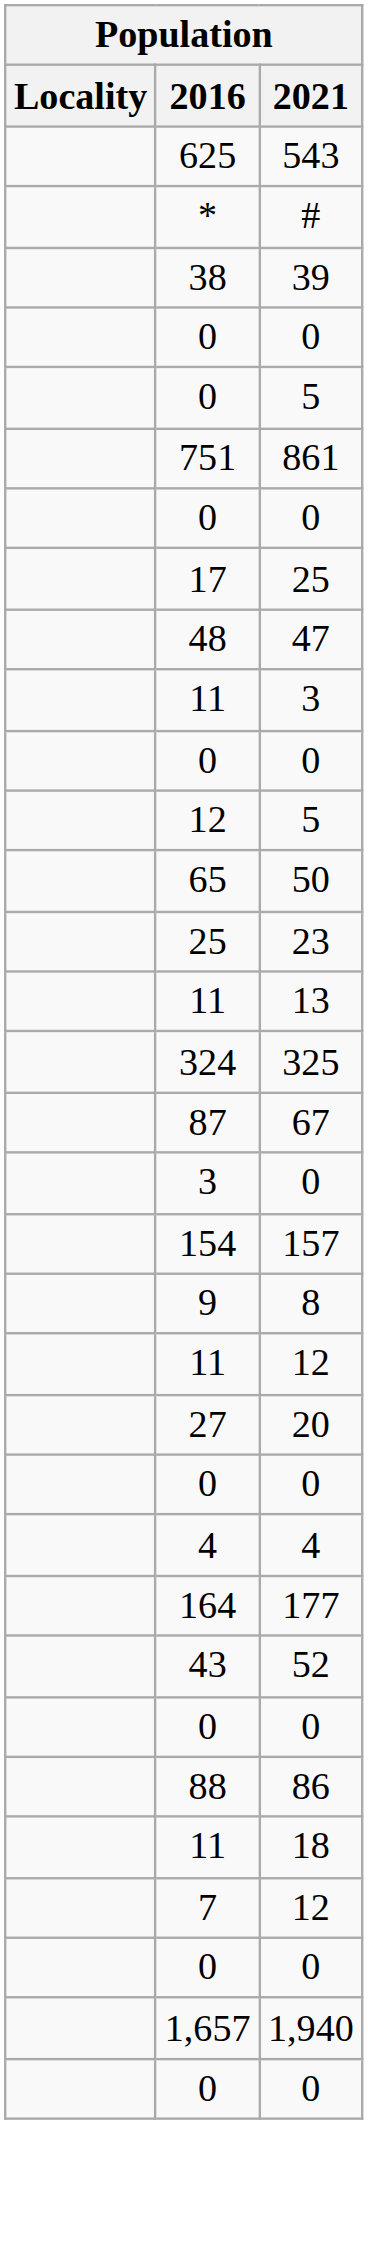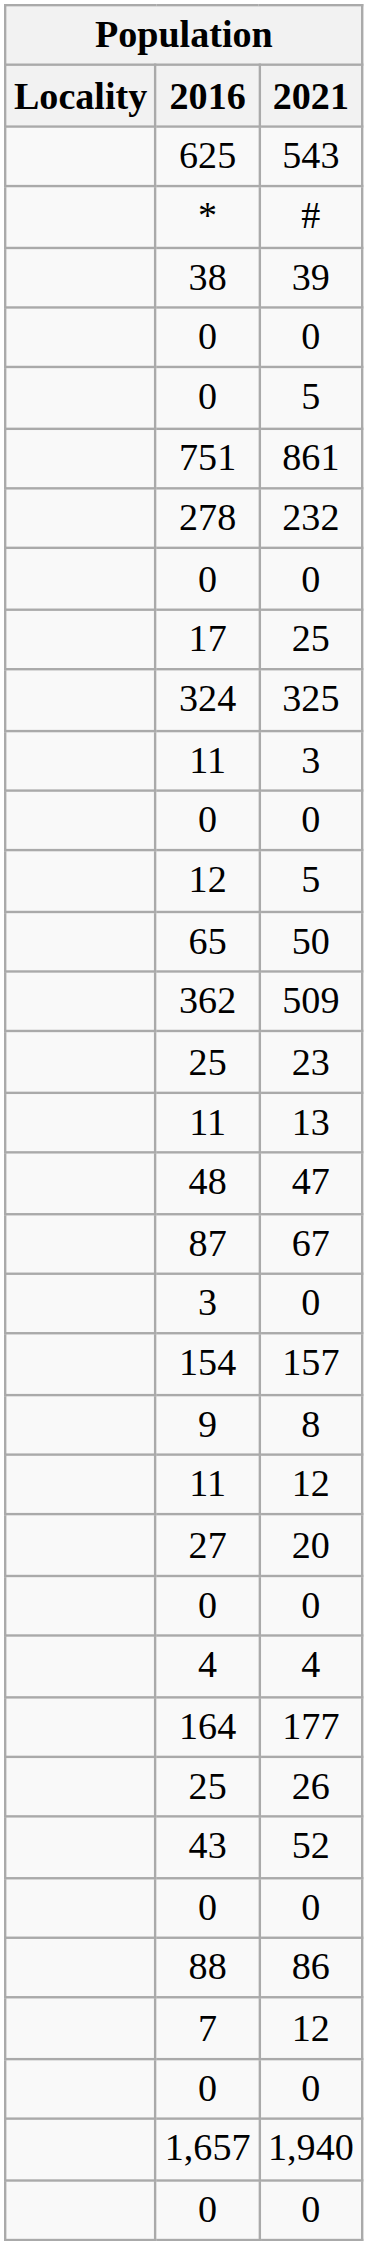 <table class="wikitable" style="text-align:center;">
 <tr>
 <th colspan="3" style="text-align:center;  font-weight:bold">Population</th>
 </tr>
 <tr>
 <th style="text-align:center; background:  font-weight:bold">Locality</th>
 <th style="text-align:center; background:  font-weight:bold"><strong>2016</strong></th>
 <th style="text-align:center; background:  font-weight:bold"><strong>2021</strong></th>
 </tr>
 <tr>
 <td></td>
 <td>625</td>
 <td>543</td>
 </tr>
 <tr>
 <td></td>
 <td>*</td>
 <td>#</td>
 </tr>
 <tr>
 <td></td>
 <td>38</td>
 <td>39</td>
 </tr>
 <tr>
 <td></td>
 <td>0</td>
 <td>0</td>
 </tr>
 <tr>
 <td></td>
 <td>0</td>
 <td>5</td>
 </tr>
 <tr>
 <td></td>
 <td>751</td>
 <td>861</td>
 </tr>
 <tr>
 <td></td>
+<td>278</td>
+<td>232</td>
+</tr>
+<tr>
+<td></td>
 <td>0</td>
 <td>0</td>
 </tr>
 <tr>
 <td></td>
 <td>17</td>
 <td>25</td>
 </tr>
 <tr>
 <td></td>
-<td>48</td>
-<td>47</td>
+<td>324</td>
+<td>325</td>
 </tr>
 <tr>
 <td></td>
 <td>11</td>
 <td>3</td>
 </tr>
 <tr>
 <td></td>
 <td>0</td>
 <td>0</td>
 </tr>
 <tr>
 <td></td>
 <td>12</td>
 <td>5</td>
 </tr>
 <tr>
 <td></td>
 <td>65</td>
 <td>50</td>
 </tr>
 <tr>
 <td></td>
+<td>362</td>
+<td>509</td>
+</tr>
+<tr>
+<td></td>
 <td>25</td>
 <td>23</td>
 </tr>
 <tr>
 <td></td>
 <td>11</td>
 <td>13</td>
 </tr>
 <tr>
 <td></td>
-<td>324</td>
-<td>325</td>
+<td>48</td>
+<td>47</td>
 </tr>
 <tr>
 <td></td>
 <td>87</td>
 <td>67</td>
 </tr>
 <tr>
 <td></td>
 <td>3</td>
 <td>0</td>
 </tr>
 <tr>
 <td></td>
 <td>154</td>
 <td>157</td>
 </tr>
 <tr>
 <td></td>
 <td>9</td>
 <td>8</td>
 </tr>
 <tr>
 <td></td>
 <td>11</td>
 <td>12</td>
 </tr>
 <tr>
 <td></td>
 <td>27</td>
 <td>20</td>
 </tr>
 <tr>
 <td></td>
 <td>0</td>
 <td>0</td>
 </tr>
 <tr>
 <td></td>
 <td>4</td>
 <td>4</td>
 </tr>
 <tr>
 <td></td>
 <td>164</td>
 <td>177</td>
 </tr>
 <tr>
 <td></td>
+<td>25</td>
+<td>26</td>
+</tr>
+<tr>
+<td></td>
 <td>43</td>
 <td>52</td>
 </tr>
 <tr>
 <td></td>
 <td>0</td>
 <td>0</td>
 </tr>
 <tr>
 <td></td>
 <td>88</td>
 <td>86</td>
-</tr>
-<tr>
-<td></td>
-<td>11</td>
-<td>18</td>
 </tr>
 <tr>
 <td></td>
 <td>7</td>
 <td>12</td>
 </tr>
 <tr>
 <td></td>
 <td>0</td>
 <td>0</td>
 </tr>
 <tr>
 <td></td>
 <td>1,657</td>
 <td>1,940</td>
 </tr>
 <tr>
 <td></td>
 <td>0</td>
 <td>0</td>
 </tr>
 </table>
